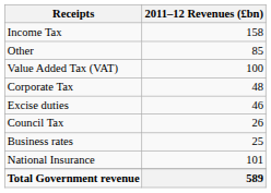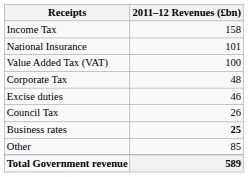 <table class="wikitable sortable">
 <tr>
 <th>Receipts</th>
 <th style="text-align: right">2011–12 Revenues (£bn)</th>
 </tr>
 <tr>
 <td>Income Tax</td>
 <td style="text-align: right">158</td>
 </tr>
 <tr>
-<td>Other</td>
-<td style="text-align: right">85</td>
+<td>National Insurance</td>
+<td style="text-align: right">101</td>
 </tr>
 <tr>
 <td>Value Added Tax (VAT)</td>
 <td style="text-align: right">100</td>
 </tr>
 <tr>
 <td>Corporate Tax</td>
 <td style="text-align: right">48</td>
 </tr>
 <tr>
 <td>Excise duties</td>
 <td style="text-align: right">46</td>
 </tr>
 <tr>
 <td>Council Tax</td>
 <td style="text-align: right">26</td>
 </tr>
 <tr>
 <td>Business rates</td>
-<td style="text-align: right">25</td>
+<td style="text-align: right"><strong>25</strong></td>
 </tr>
 <tr>
-<td>National Insurance</td>
-<td style="text-align: right">101</td>
+<td>Other</td>
+<td style="text-align: right">85</td>
 </tr>
 <tr>
 </tr>
 <tr class="sortbottom">
 <td style="text-align: left"><strong>Total Government revenue</strong></td>
 <th style="text-align: right">589</th>
 </tr>
 </table>
